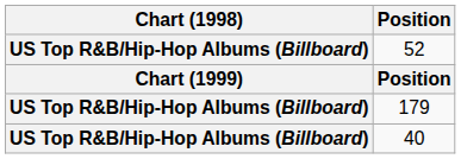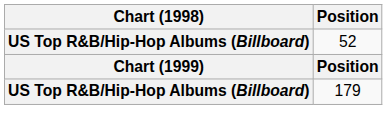 <table class="wikitable plainrowheaders" style="text-align:center">
 <tr>
 <th scope="col">Chart (1998)</th>
 <th scope="col">Position</th>
 </tr>
 <tr>
 <th scope="row">US Top R&B/Hip-Hop Albums (<em>Billboard</em>)</th>
 <td>52</td>
 </tr>
 <tr>
 <th scope="col">Chart (1999)</th>
 <th scope="col">Position</th>
 </tr>
 <tr>
 <th scope="row">US Top R&B/Hip-Hop Albums (<em>Billboard</em>)</th>
 <td>179</td>
 </tr>
-<tr>
-<th scope="row">US Top R&B/Hip-Hop Albums (<em>Billboard</em>)</th>
-<td>40</td>
-</tr>
 </table>
